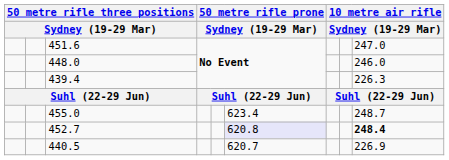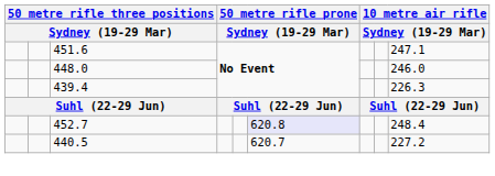 <table class="wikitable" style="font-size: 95%">
 <tr>
 <th colspan="3"><a href='#'>50 metre rifle three positions</a></th>
 <th colspan="3"><a href='#'>50 metre rifle prone</a></th>
 <th colspan="3"><a href='#'>10 metre air rifle</a></th>
 </tr>
 <tr>
 <th colspan="3"><strong><a href='#'>Sydney</a>  (19-29 Mar)</strong></th>
 <th colspan="3"><strong><a href='#'>Sydney</a>  (19-29 Mar)</strong></th>
 <th colspan="3"><strong><a href='#'>Sydney</a>  (19-29 Mar)</strong></th>
 </tr>
 <tr>
 <td></td>
 <td></td>
 <td>451.6</td>
 <td colspan="3" rowspan="3"><strong>No Event</strong></td>
 <td></td>
 <td></td>
-<td>247.0</td>
+<td>247.1</td>
 </tr>
 <tr>
 <td></td>
 <td></td>
 <td>448.0</td>
 <td></td>
 <td></td>
 <td>246.0</td>
 </tr>
 <tr>
 <td></td>
 <td></td>
 <td>439.4</td>
 <td></td>
 <td></td>
 <td>226.3</td>
 </tr>
 <tr>
 <th colspan="3"><strong><a href='#'>Suhl</a></strong> <strong> (22-29 Jun)</strong></th>
 <th colspan="3"><strong><a href='#'>Suhl</a></strong> <strong> (22-29 Jun)</strong></th>
 <th colspan="3"><strong><a href='#'>Suhl</a></strong> <strong> (22-29 Jun)</strong></th>
 </tr>
 <tr>
 <td></td>
 <td></td>
-<td>455.0</td>
-<td></td>
-<td></td>
-<td>623.4</td>
-<td></td>
-<td></td>
-<td>248.7</td>
-</tr>
-<tr>
-<td></td>
-<td></td>
 <td>452.7</td>
 <td></td>
 <td></td>
 <td style="background: lavender;">620.8</td>
 <td></td>
 <td></td>
-<td><strong>248.4</strong></td>
+<td>248.4</td>
 </tr>
 <tr>
 <td></td>
 <td></td>
 <td>440.5</td>
 <td></td>
 <td></td>
 <td>620.7</td>
 <td></td>
 <td></td>
-<td>226.9</td>
+<td>227.2</td>
 </tr>
 </table>
